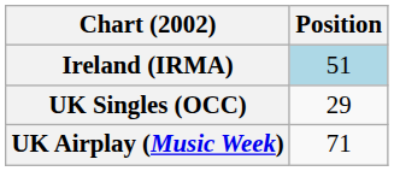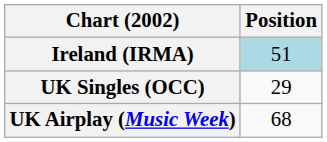 <table class="wikitable sortable plainrowheaders" style="text-align:center">
 <tr>
 <th>Chart (2002)</th>
 <th>Position</th>
 </tr>
 <tr>
 <th scope="row">Ireland (IRMA)</th>
 <td style="background: lightblue;">51</td>
 </tr>
 <tr>
 <th scope="row">UK Singles (OCC)</th>
 <td>29</td>
 </tr>
 <tr>
 <th scope="row">UK Airplay (<em><a href='#'>Music Week</a></em>)</th>
-<td>71</td>
+<td>68</td>
 </tr>
 </table>
